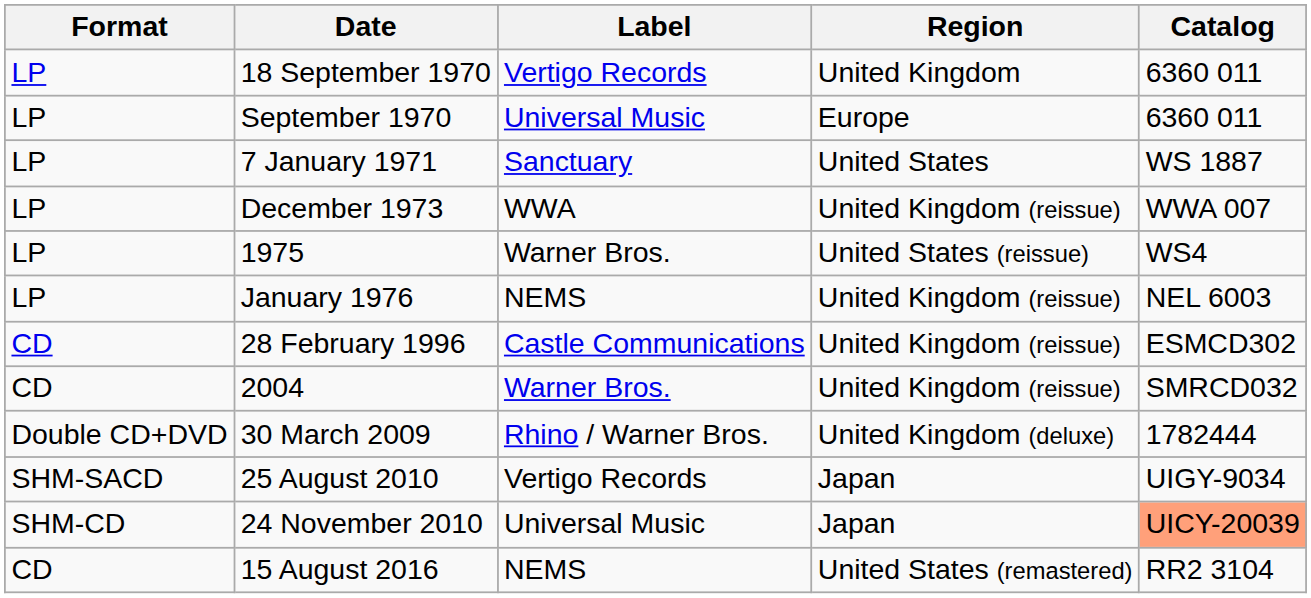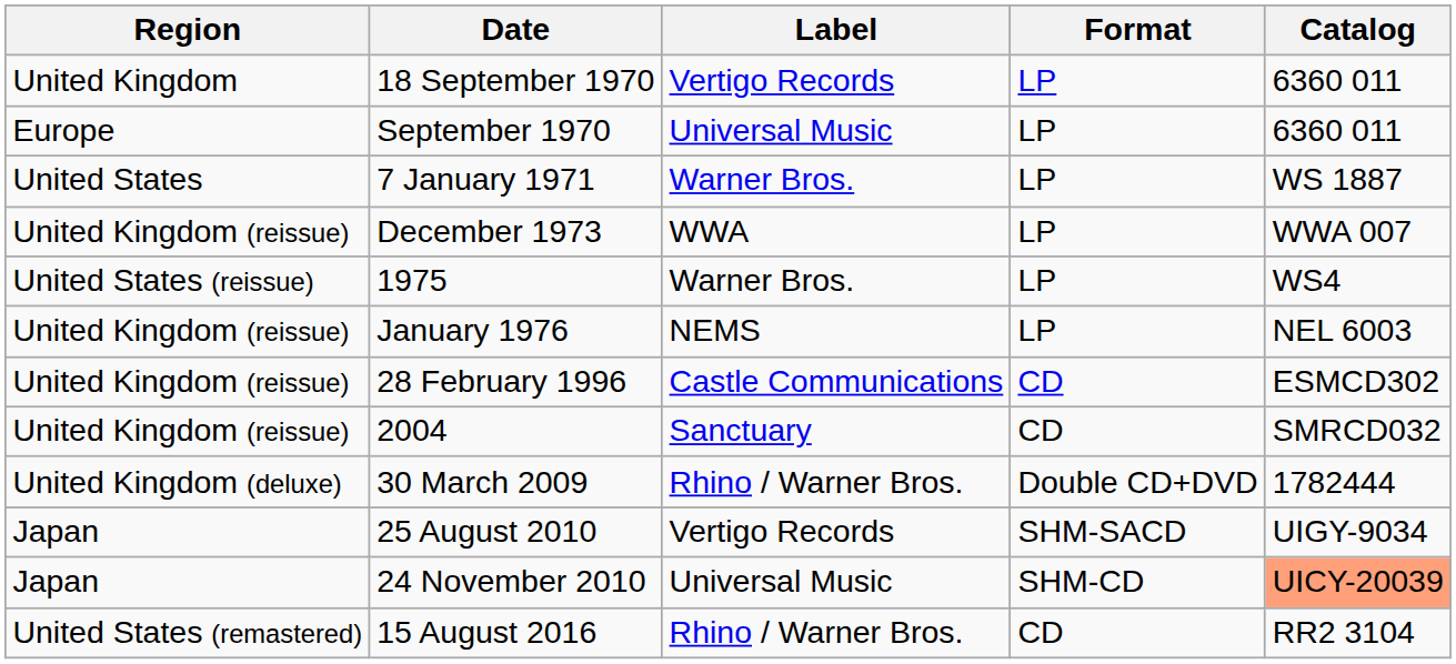 <table class="wikitable">
 <tr>
-<th>Format</th>
+<th>Region</th>
 <th>Date</th>
 <th>Label</th>
-<th>Region</th>
+<th>Format</th>
 <th>Catalog</th>
 </tr>
 <tr>
-<td><a href='#'>LP</a></td>
+<td>United Kingdom</td>
 <td>18 September 1970</td>
 <td><a href='#'>Vertigo Records</a></td>
-<td>United Kingdom</td>
+<td><a href='#'>LP</a></td>
 <td>6360 011</td>
 </tr>
 <tr>
-<td>LP</td>
+<td>Europe</td>
 <td>September 1970</td>
 <td><a href='#'>Universal Music</a></td>
-<td>Europe</td>
+<td>LP</td>
 <td>6360 011</td>
 </tr>
 <tr>
+<td>United States</td>
+<td>7 January 1971</td>
+<td><a href='#'>Warner Bros.</a></td>
 <td>LP</td>
-<td>7 January 1971</td>
-<td><a href='#'>Sanctuary</a></td>
-<td>United States</td>
 <td>WS 1887</td>
 </tr>
 <tr>
-<td>LP</td>
+<td>United Kingdom <small>(reissue)</small></td>
 <td>December 1973</td>
 <td>WWA</td>
-<td>United Kingdom <small>(reissue)</small></td>
+<td>LP</td>
 <td>WWA 007</td>
 </tr>
 <tr>
-<td>LP</td>
+<td>United States <small>(reissue)</small></td>
 <td>1975</td>
 <td>Warner Bros.</td>
-<td>United States <small>(reissue)</small></td>
+<td>LP</td>
 <td>WS4</td>
 </tr>
 <tr>
-<td>LP</td>
+<td>United Kingdom <small>(reissue)</small></td>
 <td>January 1976</td>
 <td>NEMS</td>
-<td>United Kingdom <small>(reissue)</small></td>
+<td>LP</td>
 <td>NEL 6003</td>
 </tr>
 <tr>
-<td><a href='#'>CD</a></td>
+<td>United Kingdom <small>(reissue)</small></td>
 <td>28 February 1996</td>
 <td><a href='#'>Castle Communications</a></td>
-<td>United Kingdom <small>(reissue)</small></td>
+<td><a href='#'>CD</a></td>
 <td>ESMCD302</td>
 </tr>
 <tr>
+<td>United Kingdom <small>(reissue)</small></td>
+<td>2004</td>
+<td><a href='#'>Sanctuary</a></td>
 <td>CD</td>
-<td>2004</td>
-<td><a href='#'>Warner Bros.</a></td>
-<td>United Kingdom <small>(reissue)</small></td>
 <td>SMRCD032</td>
 </tr>
 <tr>
-<td>Double CD+DVD</td>
+<td>United Kingdom <small>(deluxe)</small></td>
 <td>30 March 2009</td>
 <td><a href='#'>Rhino</a> / Warner Bros.</td>
-<td>United Kingdom <small>(deluxe)</small></td>
+<td>Double CD+DVD</td>
 <td>1782444</td>
 </tr>
 <tr>
-<td>SHM-SACD</td>
+<td>Japan</td>
 <td>25 August 2010</td>
 <td>Vertigo Records</td>
-<td>Japan</td>
+<td>SHM-SACD</td>
 <td>UIGY-9034</td>
 </tr>
 <tr>
-<td>SHM-CD</td>
+<td>Japan</td>
 <td>24 November 2010</td>
 <td>Universal Music</td>
-<td>Japan</td>
+<td>SHM-CD</td>
 <td style="background: lightsalmon;">UICY-20039</td>
 </tr>
 <tr>
+<td>United States <small>(remastered)</small></td>
+<td>15 August 2016</td>
+<td><a href='#'>Rhino</a> / Warner Bros.</td>
 <td>CD</td>
-<td>15 August 2016</td>
-<td>NEMS</td>
-<td>United States <small>(remastered)</small></td>
 <td>RR2 3104</td>
 </tr>
 </table>
